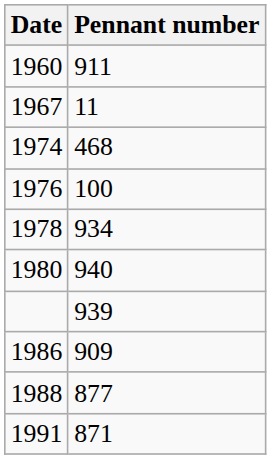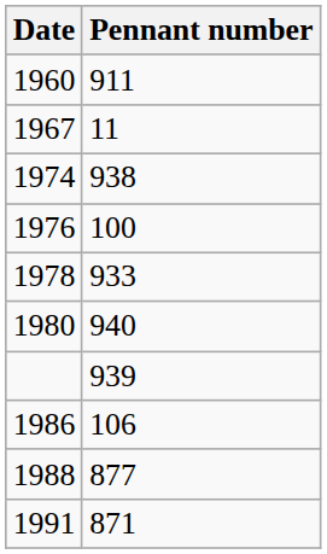 <table class="wikitable">
 <tr>
 <th>Date</th>
 <th>Pennant number</th>
 </tr>
 <tr>
 <td>1960</td>
 <td>911</td>
 </tr>
 <tr>
 <td>1967</td>
 <td>11</td>
 </tr>
 <tr>
 <td>1974</td>
-<td>468</td>
+<td>938</td>
 </tr>
 <tr>
 <td>1976</td>
 <td>100</td>
 </tr>
 <tr>
 <td>1978</td>
-<td>934</td>
+<td>933</td>
 </tr>
 <tr>
 <td>1980</td>
 <td>940</td>
 </tr>
 <tr>
 <td></td>
 <td>939</td>
 </tr>
 <tr>
 <td>1986</td>
-<td>909</td>
+<td>106</td>
 </tr>
 <tr>
 <td>1988</td>
 <td>877</td>
 </tr>
 <tr>
 <td>1991</td>
 <td>871</td>
 </tr>
 </table>
